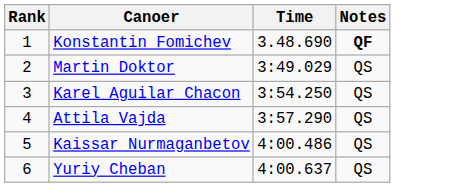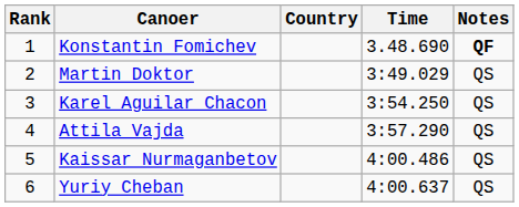 <table class="wikitable sortable" style="text-align:center">
 <tr>
 <th>Rank</th>
 <th>Canoer</th>
+<th>Country</th>
 <th>Time</th>
 <th>Notes</th>
 </tr>
 <tr>
 <td>1</td>
 <td align=left><a href='#'>Konstantin Fomichev</a></td>
+<td></td>
 <td>3.48.690</td>
 <td><strong>QF</strong></td>
 </tr>
 <tr>
 <td>2</td>
 <td align=left><a href='#'>Martin Doktor</a></td>
+<td></td>
 <td>3:49.029</td>
 <td>QS</td>
 </tr>
 <tr>
 <td>3</td>
 <td align=left><a href='#'>Karel Aguilar Chacon</a></td>
+<td></td>
 <td>3:54.250</td>
 <td>QS</td>
 </tr>
 <tr>
 <td>4</td>
 <td align=left><a href='#'>Attila Vajda</a></td>
+<td></td>
 <td>3:57.290</td>
 <td>QS</td>
 </tr>
 <tr>
 <td>5</td>
 <td align=left><a href='#'>Kaissar Nurmaganbetov</a></td>
+<td></td>
 <td>4:00.486</td>
 <td>QS</td>
 </tr>
 <tr>
 <td>6</td>
 <td align=left><a href='#'>Yuriy Cheban</a></td>
+<td></td>
 <td>4:00.637</td>
 <td>QS</td>
 </tr>
 </table>
